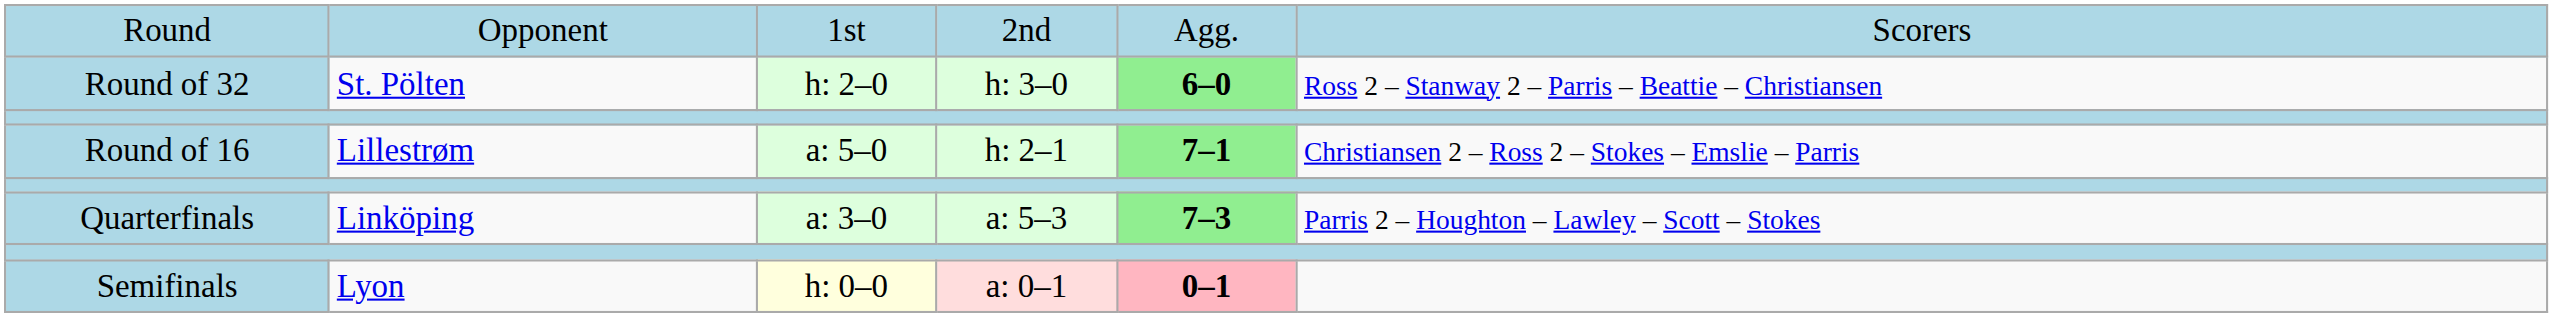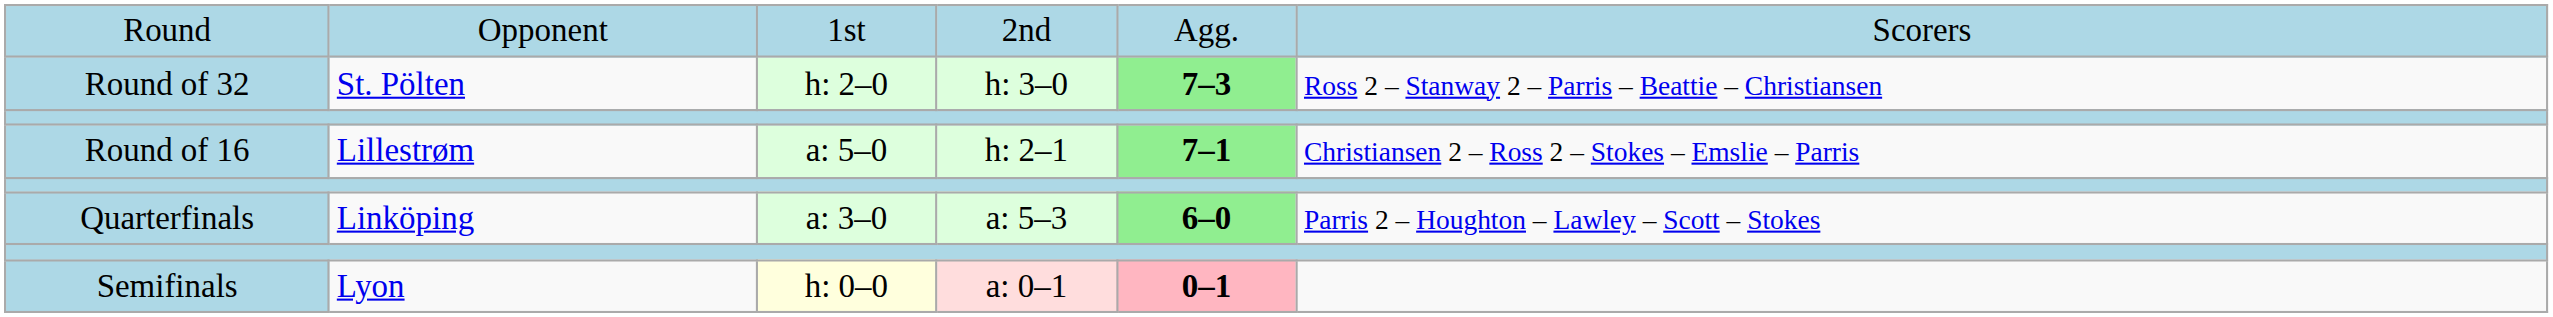 <table class="wikitable" style="text-align:center">
 <tr bgcolor=lightblue>
 <td width=150px>Round</td>
 <td width=200px>Opponent</td>
 <td width=80px>1st</td>
 <td width=80px>2nd</td>
 <td width=80px>Agg.</td>
 <td width=600px>Scorers</td>
 </tr>
 <tr>
 <td bgcolor=lightblue>Round of 32</td>
 <td align=left> <a href='#'>St. Pölten</a></td>
 <td bgcolor=#ddffdd>h: 2–0</td>
 <td bgcolor=#ddffdd>h: 3–0</td>
-<td bgcolor=lightgreen><strong>6–0</strong></td>
+<td bgcolor=lightgreen><strong>7–3</strong></td>
 <td align=left><small><a href='#'>Ross</a> 2 – <a href='#'>Stanway</a> 2 – <a href='#'>Parris</a> – <a href='#'>Beattie</a> – <a href='#'>Christiansen</a></small></td>
 </tr>
 <tr bgcolor=lightblue>
 <td colspan=6></td>
 </tr>
 <tr>
 <td bgcolor=lightblue>Round of 16</td>
 <td align=left> <a href='#'>Lillestrøm</a></td>
 <td bgcolor=#ddffdd>a: 5–0</td>
 <td bgcolor=#ddffdd>h: 2–1</td>
 <td bgcolor=lightgreen><strong>7–1</strong></td>
 <td align=left><small><a href='#'>Christiansen</a> 2 – <a href='#'>Ross</a> 2 – <a href='#'>Stokes</a> – <a href='#'>Emslie</a> – <a href='#'>Parris</a></small></td>
 </tr>
 <tr bgcolor=lightblue>
 <td colspan=6></td>
 </tr>
 <tr>
 <td bgcolor=lightblue>Quarterfinals</td>
 <td align=left> <a href='#'>Linköping</a></td>
 <td bgcolor=#ddffdd>a: 3–0</td>
 <td bgcolor=#ddffdd>a: 5–3</td>
-<td bgcolor=lightgreen><strong>7–3</strong></td>
+<td bgcolor=lightgreen><strong>6–0</strong></td>
 <td align=left><small><a href='#'>Parris</a> 2 – <a href='#'>Houghton</a> – <a href='#'>Lawley</a> – <a href='#'>Scott</a> – <a href='#'>Stokes</a></small></td>
 </tr>
 <tr bgcolor=lightblue>
 <td colspan=6></td>
 </tr>
 <tr>
 <td bgcolor=lightblue>Semifinals</td>
 <td align=left> <a href='#'>Lyon</a></td>
 <td bgcolor=#ffffdd>h: 0–0</td>
 <td bgcolor=#ffdddd>a: 0–1</td>
 <td bgcolor=lightpink><strong>0–1</strong></td>
 <td></td>
 </tr>
 </table>
